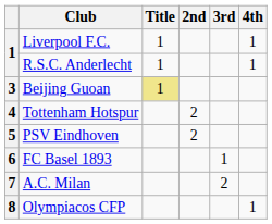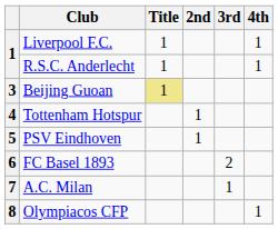 <table class="wikitable" style="float:left; margin-right:1em;">
 <tr>
 <th></th>
 <th>Club</th>
 <th>Title</th>
 <th>2nd</th>
 <th>3rd</th>
 <th>4th</th>
 </tr>
 <tr>
 <th rowspan=2>1</th>
 <td> <a href='#'>Liverpool F.C.</a></td>
 <td align=center>1</td>
 <td></td>
 <td></td>
 <td align=center>1</td>
 </tr>
 <tr>
 <td> <a href='#'>R.S.C. Anderlecht</a></td>
 <td align=center>1</td>
 <td></td>
 <td></td>
 <td align=center>1</td>
 </tr>
 <tr>
 <th>3</th>
 <td> <a href='#'>Beijing Guoan</a></td>
 <td align=center style="background: khaki;">1</td>
 <td></td>
 <td></td>
 <td></td>
 </tr>
 <tr>
 <th>4</th>
 <td> <a href='#'>Tottenham Hotspur</a></td>
 <td></td>
-<td align=center>2</td>
+<td align=center>1</td>
 <td></td>
 <td></td>
 </tr>
 <tr>
 <th>5</th>
 <td> <a href='#'>PSV Eindhoven</a></td>
 <td></td>
-<td align=center>2</td>
+<td align=center>1</td>
 <td></td>
 <td></td>
 </tr>
 <tr>
 <th>6</th>
 <td> <a href='#'>FC Basel 1893</a></td>
 <td></td>
 <td></td>
-<td align=center>1</td>
+<td align=center>2</td>
 <td></td>
 </tr>
 <tr>
 <th>7</th>
 <td> <a href='#'>A.C. Milan</a></td>
 <td></td>
 <td></td>
-<td align=center>2</td>
+<td align=center>1</td>
 <td></td>
 </tr>
 <tr>
 <th>8</th>
 <td> <a href='#'>Olympiacos CFP</a></td>
 <td></td>
 <td></td>
 <td></td>
 <td align=center>1</td>
 </tr>
 </table>
